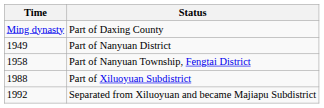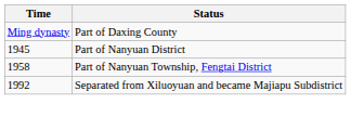 <table class="wikitable">
 <tr>
 <th>Time</th>
 <th>Status</th>
 </tr>
 <tr>
 <td><a href='#'>Ming dynasty</a></td>
 <td>Part of Daxing County</td>
 </tr>
 <tr>
-<td>1949</td>
+<td>1945</td>
 <td>Part of Nanyuan District</td>
 </tr>
 <tr>
 <td>1958</td>
 <td>Part of Nanyuan Township, <a href='#'>Fengtai District</a></td>
 </tr>
 <tr>
-<td>1988</td>
-<td>Part of <a href='#'>Xiluoyuan Subdistrict</a></td>
-</tr>
-<tr>
 <td>1992</td>
 <td>Separated from Xiluoyuan and became Majiapu Subdistrict</td>
 </tr>
 </table>
